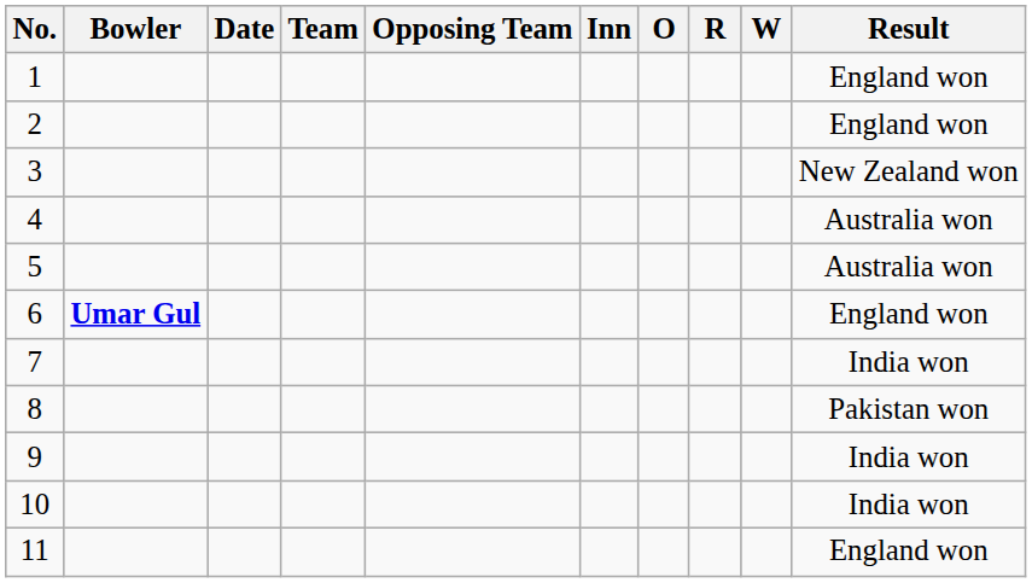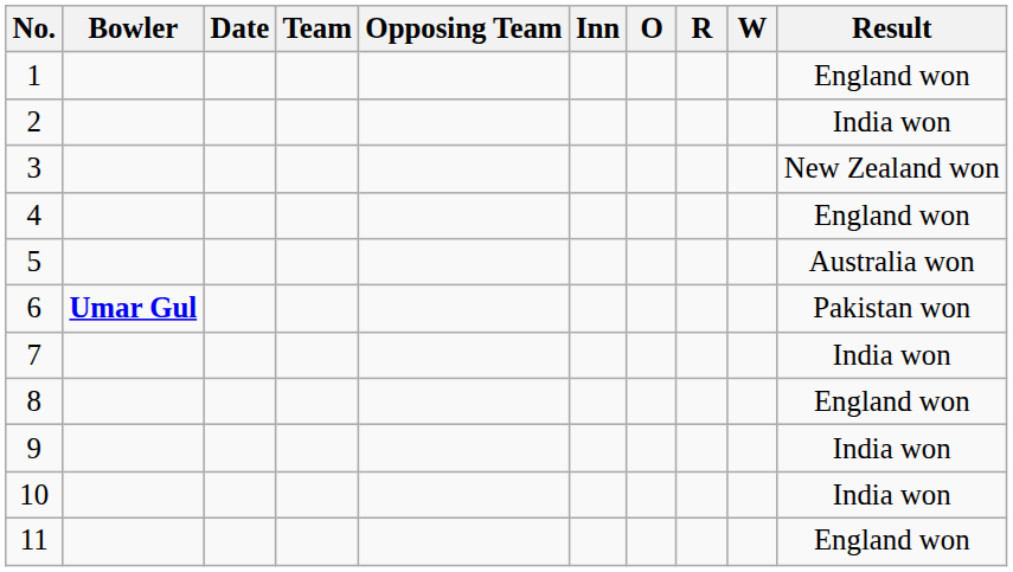 <table class="wikitable sortable" style="text-align:center">
 <tr>
 <th>No.</th>
 <th>Bowler</th>
 <th>Date</th>
 <th>Team</th>
 <th>Opposing Team</th>
 <th scope="col" style="width:20px;">Inn</th>
 <th scope="col" style="width:20px;">O</th>
 <th scope="col" style="width:20px;">R</th>
 <th scope="col" style="width:20px;">W</th>
 <th>Result</th>
 </tr>
 <tr>
 <td>1</td>
 <td></td>
 <td></td>
 <td></td>
 <td></td>
 <td></td>
 <td></td>
 <td></td>
 <td></td>
 <td>England won</td>
 </tr>
 <tr>
 <td>2</td>
 <td></td>
 <td></td>
 <td></td>
 <td></td>
 <td></td>
 <td></td>
 <td></td>
 <td></td>
-<td>England won</td>
+<td>India won</td>
 </tr>
 <tr>
 <td>3</td>
 <td></td>
 <td></td>
 <td></td>
 <td></td>
 <td></td>
 <td></td>
 <td></td>
 <td></td>
 <td>New Zealand won</td>
 </tr>
 <tr>
 <td>4</td>
 <td></td>
 <td></td>
 <td></td>
 <td></td>
 <td></td>
 <td></td>
 <td></td>
 <td></td>
-<td>Australia won</td>
+<td>England won</td>
 </tr>
 <tr>
 <td>5</td>
 <td></td>
 <td></td>
 <td></td>
 <td></td>
 <td></td>
 <td></td>
 <td></td>
 <td></td>
 <td>Australia won</td>
 </tr>
 <tr>
 <td>6</td>
 <td><strong><a href='#'>Umar Gul</a></strong></td>
 <td></td>
 <td></td>
 <td></td>
 <td></td>
 <td></td>
 <td></td>
 <td></td>
-<td>England won</td>
+<td>Pakistan won</td>
 </tr>
 <tr>
 <td>7</td>
 <td></td>
 <td></td>
 <td></td>
 <td></td>
 <td></td>
 <td></td>
 <td></td>
 <td></td>
 <td>India won</td>
 </tr>
 <tr>
 <td>8</td>
 <td></td>
 <td></td>
 <td></td>
 <td></td>
 <td></td>
 <td></td>
 <td></td>
 <td></td>
-<td>Pakistan won</td>
+<td>England won</td>
 </tr>
 <tr>
 <td>9</td>
 <td></td>
 <td></td>
 <td></td>
 <td></td>
 <td></td>
 <td></td>
 <td></td>
 <td></td>
 <td>India won</td>
 </tr>
 <tr>
 <td>10</td>
 <td></td>
 <td></td>
 <td></td>
 <td></td>
 <td></td>
 <td></td>
 <td></td>
 <td></td>
 <td>India won</td>
 </tr>
 <tr>
 <td>11</td>
 <td></td>
 <td></td>
 <td></td>
 <td></td>
 <td></td>
 <td></td>
 <td></td>
 <td></td>
 <td>England won</td>
 </tr>
 </table>
